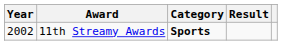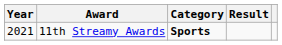 <table class="wikitable sortable plainrowheaders">
 <tr>
 <th scope="col">Year</th>
 <th scope="col">Award</th>
 <th scope="col">Category</th>
 <th scope="col">Result</th>
 <th scope="col" class="unsortable"></th>
 </tr>
 <tr>
-<td rowspan="1">2002</td>
+<td rowspan="1">2021</td>
 <td>11th <a href='#'>Streamy Awards</a></td>
 <td><strong>Sports</strong></td>
 <td></td>
 <td style="text-align: center;"></td>
 </tr>
 </table>
